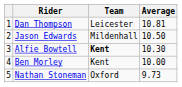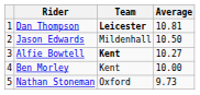 <table class=wikitable>
 <tr>
 <th></th>
 <th>Rider</th>
 <th>Team</th>
 <th>Average</th>
 </tr>
 <tr>
 <td align="center">1</td>
 <td><a href='#'>Dan Thompson</a></td>
-<td>Leicester</td>
+<td><strong>Leicester</strong></td>
 <td>10.81</td>
 </tr>
 <tr>
 <td align="center">2</td>
 <td><a href='#'>Jason Edwards</a></td>
 <td>Mildenhall</td>
 <td>10.50</td>
 </tr>
 <tr>
 <td align="center">3</td>
 <td><a href='#'>Alfie Bowtell</a></td>
 <td><strong>Kent</strong></td>
-<td>10.30</td>
+<td>10.27</td>
 </tr>
 <tr>
 <td align="center">4</td>
 <td><a href='#'>Ben Morley</a></td>
 <td>Kent</td>
 <td>10.00</td>
 </tr>
 <tr>
 <td align="center">5</td>
 <td><a href='#'>Nathan Stoneman</a></td>
 <td>Oxford</td>
 <td>9.73</td>
 </tr>
 </table>
